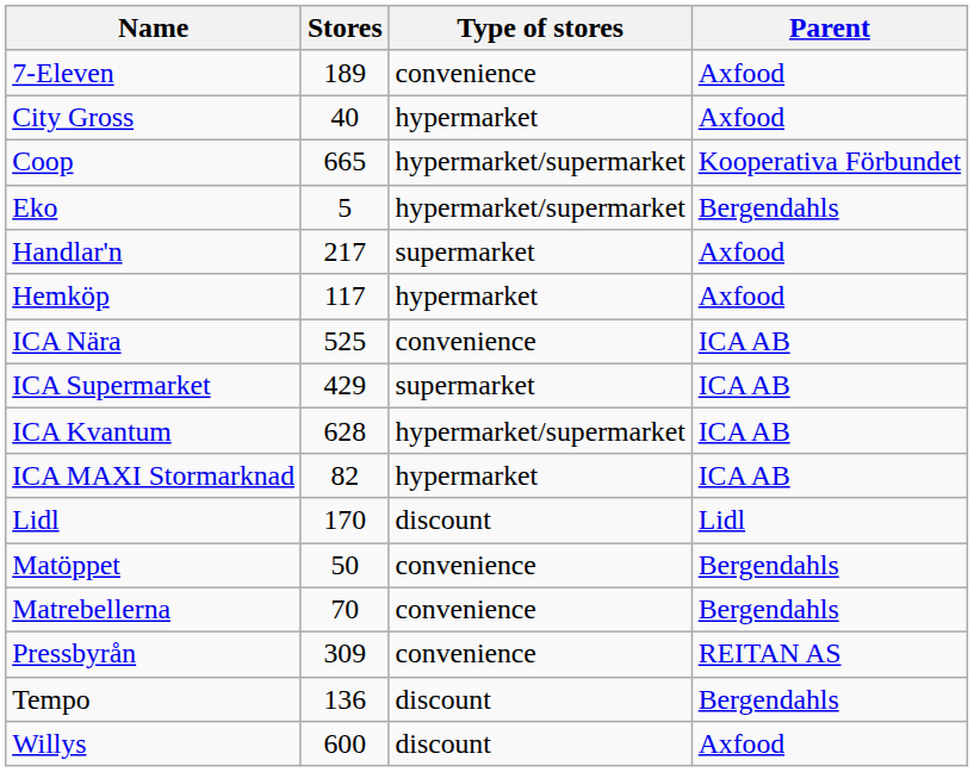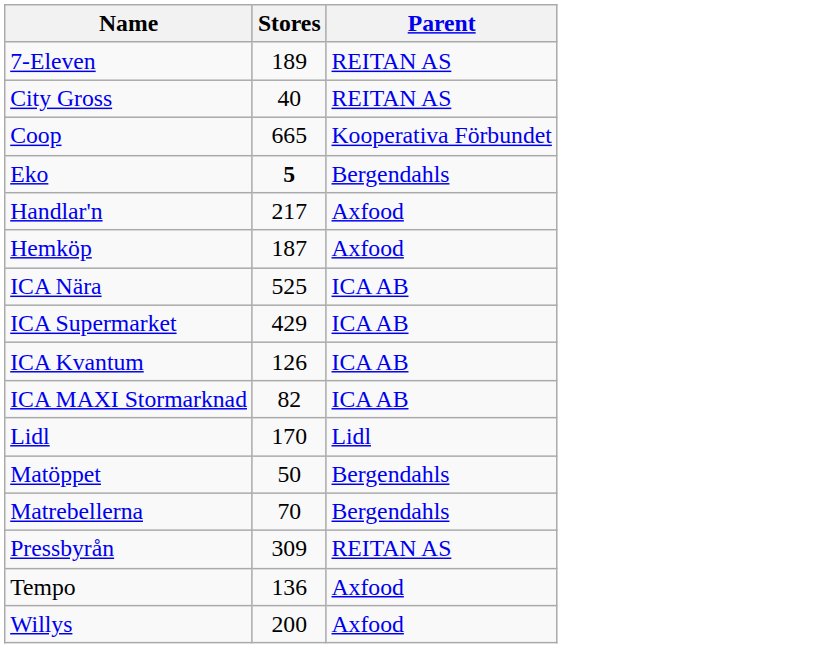 <table class="wikitable sortable">
 <tr>
 <th>Name</th>
 <th>Stores</th>
-<th>Type of stores</th>
 <th><a href='#'>Parent</a></th>
 </tr>
 <tr>
 <td><a href='#'>7-Eleven</a></td>
 <td align="center">189</td>
-<td>convenience</td>
-<td><a href='#'>Axfood</a></td>
+<td><a href='#'>REITAN AS</a></td>
 </tr>
 <tr>
 <td><a href='#'>City Gross</a></td>
 <td align="center">40</td>
-<td>hypermarket</td>
-<td><a href='#'>Axfood</a></td>
+<td><a href='#'>REITAN AS</a></td>
 </tr>
 <tr>
 <td><a href='#'>Coop</a></td>
 <td align="center">665</td>
-<td>hypermarket/supermarket</td>
 <td><a href='#'>Kooperativa Förbundet</a></td>
 </tr>
 <tr>
 <td><a href='#'>Eko</a></td>
-<td align="center">5</td>
-<td>hypermarket/supermarket</td>
+<td align="center"><strong>5</strong></td>
 <td><a href='#'>Bergendahls</a></td>
 </tr>
 <tr>
 <td><a href='#'>Handlar'n</a></td>
 <td align="center">217</td>
-<td>supermarket</td>
 <td><a href='#'>Axfood</a></td>
 </tr>
 <tr>
 <td><a href='#'>Hemköp</a></td>
-<td align="center">117</td>
-<td>hypermarket</td>
+<td align="center">187</td>
 <td><a href='#'>Axfood</a></td>
 </tr>
 <tr>
 <td><a href='#'>ICA Nära</a></td>
 <td align="center">525</td>
-<td>convenience</td>
 <td><a href='#'>ICA AB</a></td>
 </tr>
 <tr>
 <td><a href='#'>ICA Supermarket</a></td>
 <td align="center">429</td>
-<td>supermarket</td>
 <td><a href='#'>ICA AB</a></td>
 </tr>
 <tr>
 <td><a href='#'>ICA Kvantum</a></td>
-<td align="center">628</td>
-<td>hypermarket/supermarket</td>
+<td align="center">126</td>
 <td><a href='#'>ICA AB</a></td>
 </tr>
 <tr>
 <td><a href='#'>ICA MAXI Stormarknad</a></td>
 <td align="center">82</td>
-<td>hypermarket</td>
 <td><a href='#'>ICA AB</a></td>
 </tr>
 <tr>
 <td><a href='#'>Lidl</a></td>
 <td align="center">170</td>
-<td>discount</td>
 <td><a href='#'>Lidl</a></td>
 </tr>
 <tr>
 <td><a href='#'>Matöppet</a></td>
 <td align="center">50</td>
-<td>convenience</td>
 <td><a href='#'>Bergendahls</a></td>
 </tr>
 <tr>
 <td><a href='#'>Matrebellerna</a></td>
 <td align="center">70</td>
-<td>convenience</td>
 <td><a href='#'>Bergendahls</a></td>
 </tr>
 <tr>
 <td><a href='#'>Pressbyrån</a></td>
 <td align="center">309</td>
-<td>convenience</td>
 <td><a href='#'>REITAN AS</a></td>
 </tr>
 <tr>
 <td>Tempo</td>
 <td align="center">136</td>
-<td>discount</td>
-<td><a href='#'>Bergendahls</a></td>
+<td><a href='#'>Axfood</a></td>
 </tr>
 <tr>
 <td><a href='#'>Willys</a></td>
-<td align="center">600</td>
-<td>discount</td>
+<td align="center">200</td>
 <td><a href='#'>Axfood</a></td>
 </tr>
 </table>
